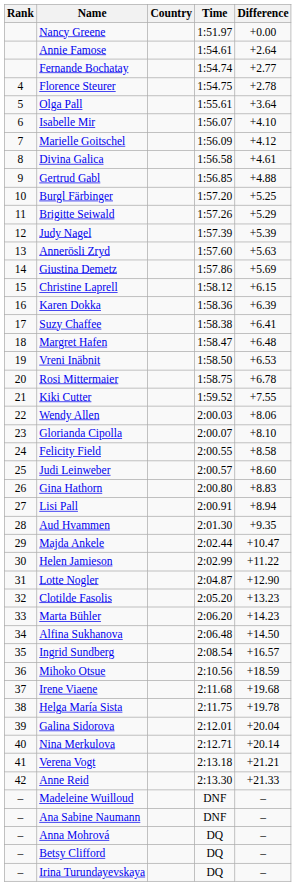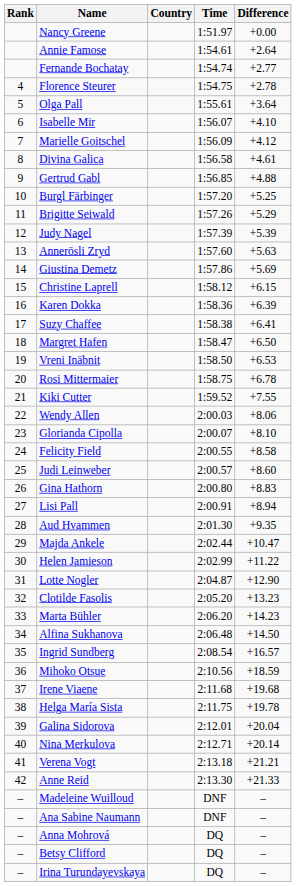 <table class="wikitable sortable" style="text-align:center">
 <tr>
 <th>Rank</th>
 <th>Name</th>
 <th>Country</th>
 <th>Time</th>
 <th>Difference</th>
 </tr>
 <tr>
 <td></td>
 <td align=left><a href='#'>Nancy Greene</a></td>
 <td align=left></td>
 <td>1:51.97</td>
 <td>+0.00</td>
 </tr>
 <tr>
 <td></td>
 <td align=left><a href='#'>Annie Famose</a></td>
 <td align=left></td>
 <td>1:54.61</td>
 <td>+2.64</td>
 </tr>
 <tr>
 <td></td>
 <td align=left><a href='#'>Fernande Bochatay</a></td>
 <td align=left></td>
 <td>1:54.74</td>
 <td>+2.77</td>
 </tr>
 <tr>
 <td>4</td>
 <td align=left><a href='#'>Florence Steurer</a></td>
 <td align=left></td>
 <td>1:54.75</td>
 <td>+2.78</td>
 </tr>
 <tr>
 <td>5</td>
 <td align=left><a href='#'>Olga Pall</a></td>
 <td align=left></td>
 <td>1:55.61</td>
 <td>+3.64</td>
 </tr>
 <tr>
 <td>6</td>
 <td align=left><a href='#'>Isabelle Mir</a></td>
 <td align=left></td>
 <td>1:56.07</td>
 <td>+4.10</td>
 </tr>
 <tr>
 <td>7</td>
 <td align=left><a href='#'>Marielle Goitschel</a></td>
 <td align=left></td>
 <td>1:56.09</td>
 <td>+4.12</td>
 </tr>
 <tr>
 <td>8</td>
 <td align=left><a href='#'>Divina Galica</a></td>
 <td align=left></td>
 <td>1:56.58</td>
 <td>+4.61</td>
 </tr>
 <tr>
 <td>9</td>
 <td align=left><a href='#'>Gertrud Gabl</a></td>
 <td align=left></td>
 <td>1:56.85</td>
 <td>+4.88</td>
 </tr>
 <tr>
 <td>10</td>
 <td align=left><a href='#'>Burgl Färbinger</a></td>
 <td align=left></td>
 <td>1:57.20</td>
 <td>+5.25</td>
 </tr>
 <tr>
 <td>11</td>
 <td align=left><a href='#'>Brigitte Seiwald</a></td>
 <td align=left></td>
 <td>1:57.26</td>
 <td>+5.29</td>
 </tr>
 <tr>
 <td>12</td>
 <td align=left><a href='#'>Judy Nagel</a></td>
 <td align=left></td>
 <td>1:57.39</td>
 <td>+5.39</td>
 </tr>
 <tr>
 <td>13</td>
 <td align=left><a href='#'>Annerösli Zryd</a></td>
 <td align=left></td>
 <td>1:57.60</td>
 <td>+5.63</td>
 </tr>
 <tr>
 <td>14</td>
 <td align=left><a href='#'>Giustina Demetz</a></td>
 <td align=left></td>
 <td>1:57.86</td>
 <td>+5.69</td>
 </tr>
 <tr>
 <td>15</td>
 <td align=left><a href='#'>Christine Laprell</a></td>
 <td align=left></td>
 <td>1:58.12</td>
 <td>+6.15</td>
 </tr>
 <tr>
 <td>16</td>
 <td align=left><a href='#'>Karen Dokka</a></td>
 <td align=left></td>
 <td>1:58.36</td>
 <td>+6.39</td>
 </tr>
 <tr>
 <td>17</td>
 <td align=left><a href='#'>Suzy Chaffee</a></td>
 <td align=left></td>
 <td>1:58.38</td>
 <td>+6.41</td>
 </tr>
 <tr>
 <td>18</td>
 <td align=left><a href='#'>Margret Hafen</a></td>
 <td align=left></td>
 <td>1:58.47</td>
-<td>+6.48</td>
+<td>+6.50</td>
 </tr>
 <tr>
 <td>19</td>
 <td align=left><a href='#'>Vreni Inäbnit</a></td>
 <td align=left></td>
 <td>1:58.50</td>
 <td>+6.53</td>
 </tr>
 <tr>
 <td>20</td>
 <td align=left><a href='#'>Rosi Mittermaier</a></td>
 <td align=left></td>
 <td>1:58.75</td>
 <td>+6.78</td>
 </tr>
 <tr>
 <td>21</td>
 <td align=left><a href='#'>Kiki Cutter</a></td>
 <td align=left></td>
 <td>1:59.52</td>
 <td>+7.55</td>
 </tr>
 <tr>
 <td>22</td>
 <td align=left><a href='#'>Wendy Allen</a></td>
 <td align=left></td>
 <td>2:00.03</td>
 <td>+8.06</td>
 </tr>
 <tr>
 <td>23</td>
 <td align=left><a href='#'>Glorianda Cipolla</a></td>
 <td align=left></td>
 <td>2:00.07</td>
 <td>+8.10</td>
 </tr>
 <tr>
 <td>24</td>
 <td align=left><a href='#'>Felicity Field</a></td>
 <td align=left></td>
 <td>2:00.55</td>
 <td>+8.58</td>
 </tr>
 <tr>
 <td>25</td>
 <td align=left><a href='#'>Judi Leinweber</a></td>
 <td align=left></td>
 <td>2:00.57</td>
 <td>+8.60</td>
 </tr>
 <tr>
 <td>26</td>
 <td align=left><a href='#'>Gina Hathorn</a></td>
 <td align=left></td>
 <td>2:00.80</td>
 <td>+8.83</td>
 </tr>
 <tr>
 <td>27</td>
 <td align=left><a href='#'>Lisi Pall</a></td>
 <td align=left></td>
 <td>2:00.91</td>
 <td>+8.94</td>
 </tr>
 <tr>
 <td>28</td>
 <td align=left><a href='#'>Aud Hvammen</a></td>
 <td align=left></td>
 <td>2:01.30</td>
 <td>+9.35</td>
 </tr>
 <tr>
 <td>29</td>
 <td align=left><a href='#'>Majda Ankele</a></td>
 <td align=left></td>
 <td>2:02.44</td>
 <td>+10.47</td>
 </tr>
 <tr>
 <td>30</td>
 <td align=left><a href='#'>Helen Jamieson</a></td>
 <td align=left></td>
 <td>2:02.99</td>
 <td>+11.22</td>
 </tr>
 <tr>
 <td>31</td>
 <td align=left><a href='#'>Lotte Nogler</a></td>
 <td align=left></td>
 <td>2:04.87</td>
 <td>+12.90</td>
 </tr>
 <tr>
 <td>32</td>
 <td align=left><a href='#'>Clotilde Fasolis</a></td>
 <td align=left></td>
 <td>2:05.20</td>
 <td>+13.23</td>
 </tr>
 <tr>
 <td>33</td>
 <td align=left><a href='#'>Marta Bühler</a></td>
 <td align=left></td>
 <td>2:06.20</td>
 <td>+14.23</td>
 </tr>
 <tr>
 <td>34</td>
 <td align=left><a href='#'>Alfina Sukhanova</a></td>
 <td align=left></td>
 <td>2:06.48</td>
 <td>+14.50</td>
 </tr>
 <tr>
 <td>35</td>
 <td align=left><a href='#'>Ingrid Sundberg</a></td>
 <td align=left></td>
 <td>2:08.54</td>
 <td>+16.57</td>
 </tr>
 <tr>
 <td>36</td>
 <td align=left><a href='#'>Mihoko Otsue</a></td>
 <td align=left></td>
 <td>2:10.56</td>
 <td>+18.59</td>
 </tr>
 <tr>
 <td>37</td>
 <td align=left><a href='#'>Irene Viaene</a></td>
 <td align=left></td>
 <td>2:11.68</td>
 <td>+19.68</td>
 </tr>
 <tr>
 <td>38</td>
 <td align=left><a href='#'>Helga María Sista</a></td>
 <td align=left></td>
 <td>2:11.75</td>
 <td>+19.78</td>
 </tr>
 <tr>
 <td>39</td>
 <td align=left><a href='#'>Galina Sidorova</a></td>
 <td align=left></td>
 <td>2:12.01</td>
 <td>+20.04</td>
 </tr>
 <tr>
 <td>40</td>
 <td align=left><a href='#'>Nina Merkulova</a></td>
 <td align=left></td>
 <td>2:12.71</td>
 <td>+20.14</td>
 </tr>
 <tr>
 <td>41</td>
 <td align=left><a href='#'>Verena Vogt</a></td>
 <td align=left></td>
 <td>2:13.18</td>
 <td>+21.21</td>
 </tr>
 <tr>
 <td>42</td>
 <td align=left><a href='#'>Anne Reid</a></td>
 <td align=left></td>
 <td>2:13.30</td>
 <td>+21.33</td>
 </tr>
 <tr>
 <td>–</td>
 <td align=left><a href='#'>Madeleine Wuilloud</a></td>
 <td align=left></td>
 <td>DNF</td>
 <td>–</td>
 </tr>
 <tr>
 <td>–</td>
 <td align=left><a href='#'>Ana Sabine Naumann</a></td>
 <td align=left></td>
 <td>DNF</td>
 <td>–</td>
 </tr>
 <tr>
 <td>–</td>
 <td align=left><a href='#'>Anna Mohrová</a></td>
 <td align=left></td>
 <td>DQ</td>
 <td>–</td>
 </tr>
 <tr>
 <td>–</td>
 <td align=left><a href='#'>Betsy Clifford</a></td>
 <td align=left></td>
 <td>DQ</td>
 <td>–</td>
 </tr>
 <tr>
 <td>–</td>
 <td align=left><a href='#'>Irina Turundayevskaya</a></td>
 <td align=left></td>
 <td>DQ</td>
 <td>–</td>
 </tr>
 </table>
